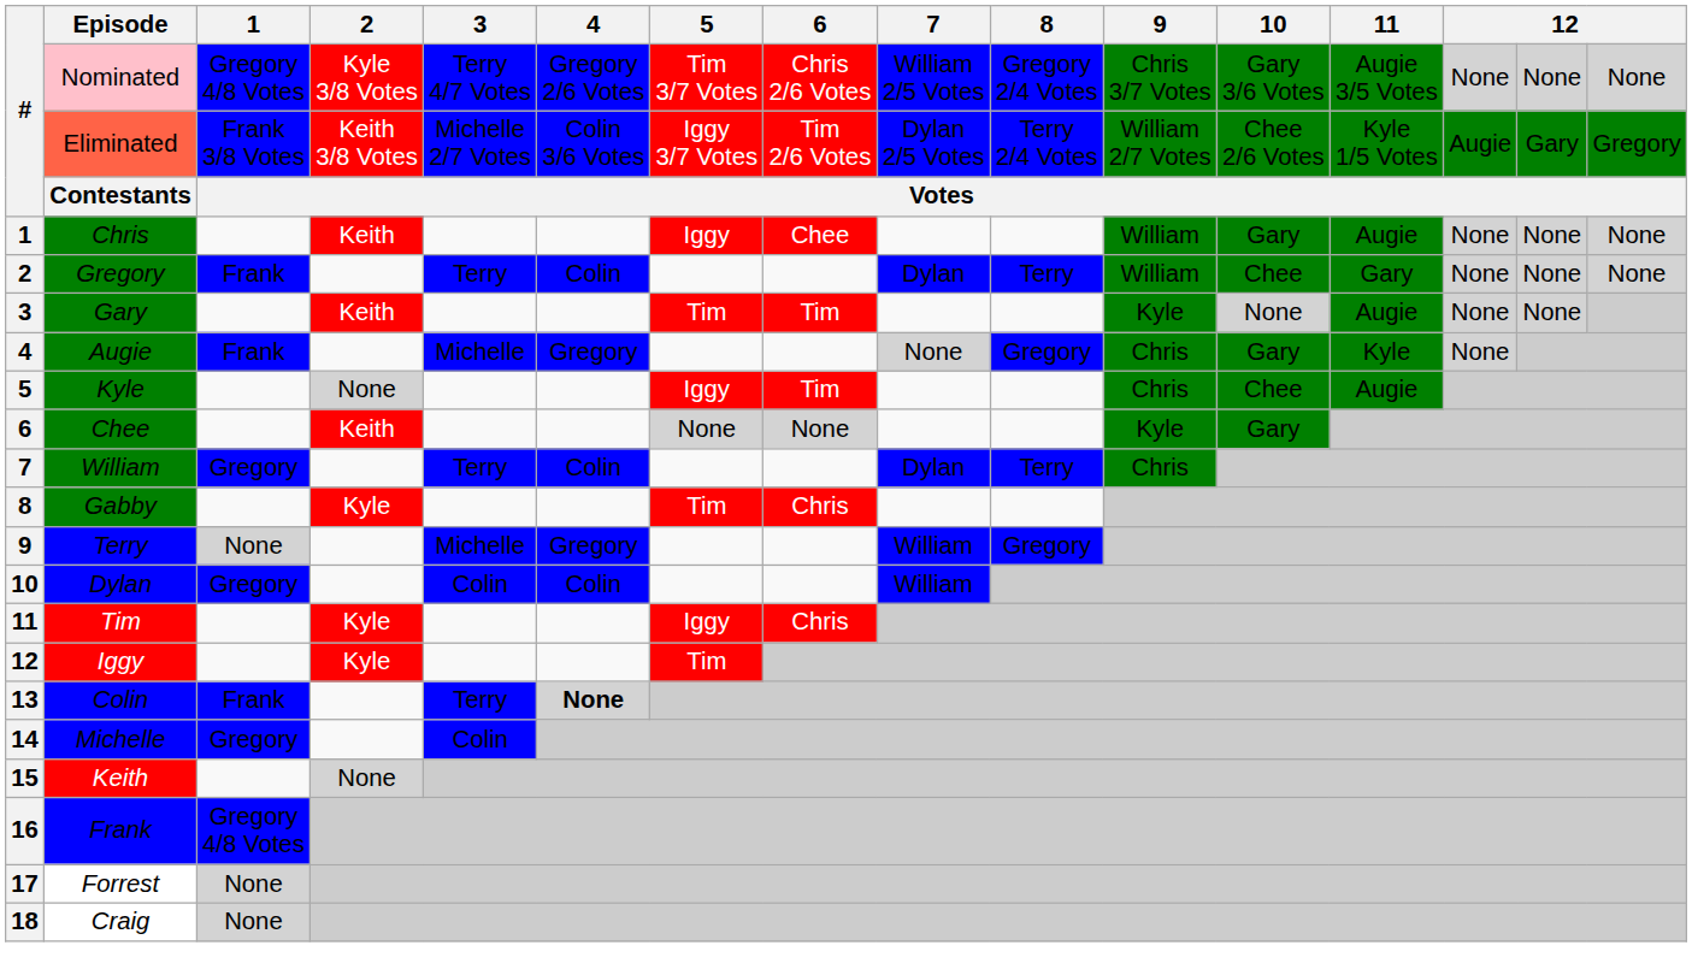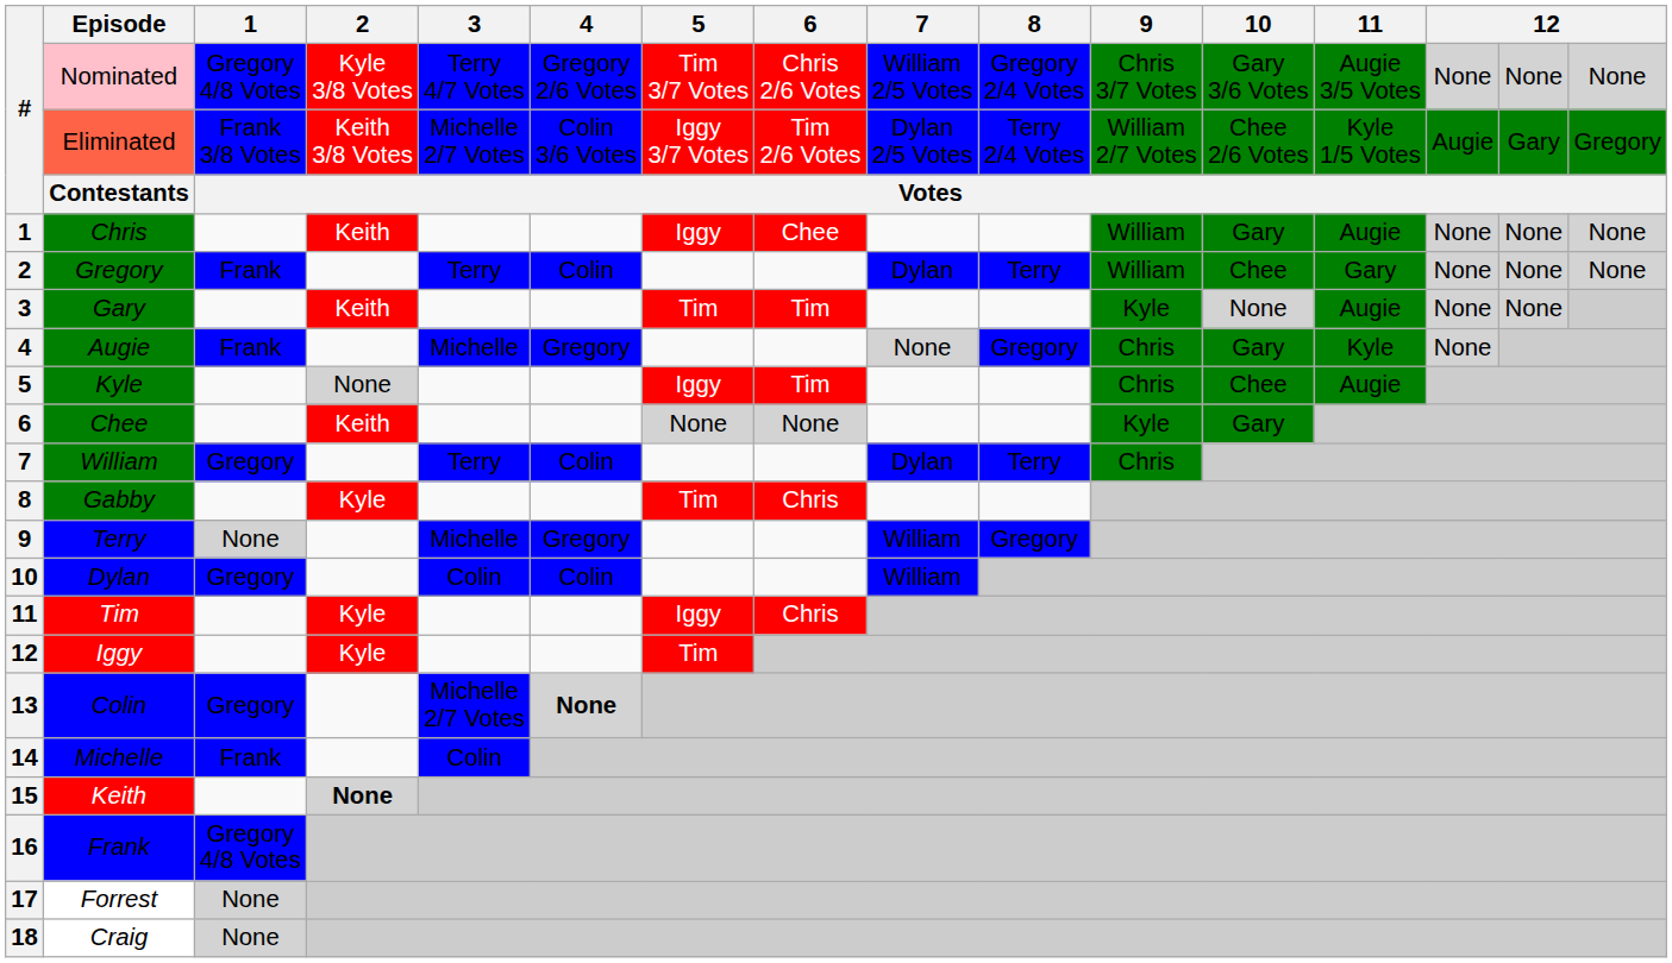 <table class="wikitable" style="text-align:center">
 <tr>
 <th rowspan="4">#</th>
 <th>Episode</th>
 <th>1</th>
 <th>2</th>
 <th>3</th>
 <th>4</th>
 <th>5</th>
 <th>6</th>
 <th>7</th>
 <th>8</th>
 <th>9</th>
 <th>10</th>
 <th>11</th>
 <th colspan="3">12</th>
 </tr>
 <tr>
 <td bgcolor="pink">Nominated</td>
 <td bgcolor="blue"><span>Gregory<br>4/8 Votes</span></td>
 <td style="background-color:red; color:white;">Kyle<br>3/8 Votes</td>
 <td bgcolor="blue"><span>Terry<br>4/7 Votes</span></td>
 <td bgcolor="blue"><span>Gregory<br>2/6 Votes</span></td>
 <td style="background-color:red; color:white;">Tim<br>3/7 Votes</td>
 <td style="background-color:red; color:white;">Chris<br>2/6 Votes</td>
 <td bgcolor="blue"><span>William<br>2/5 Votes</span></td>
 <td bgcolor="blue"><span>Gregory<br>2/4 Votes</span></td>
 <td bgcolor="green"><span>Chris<br>3/7 Votes</span></td>
 <td bgcolor="green"><span>Gary<br>3/6 Votes</span></td>
 <td bgcolor="green"><span>Augie<br>3/5 Votes</span></td>
 <td bgcolor="lightgrey"><span>None</span></td>
 <td bgcolor="lightgrey"><span>None</span></td>
 <td bgcolor="lightgrey"><span>None</span></td>
 </tr>
 <tr>
 <td bgcolor="tomato">Eliminated</td>
 <td bgcolor="blue"><span>Frank<br>3/8 Votes</span></td>
 <td style="background-color:red; color:white;">Keith<br>3/8 Votes</td>
 <td bgcolor="blue"><span>Michelle<br>2/7 Votes</span></td>
 <td bgcolor="blue"><span>Colin<br>3/6 Votes</span></td>
 <td style="background-color:red; color:white;">Iggy<br>3/7 Votes</td>
 <td style="background-color:red; color:white;">Tim<br>2/6 Votes</td>
 <td bgcolor="blue"><span>Dylan<br>2/5 Votes</span></td>
 <td bgcolor="blue"><span>Terry<br>2/4 Votes</span></td>
 <td bgcolor="green"><span>William<br>2/7 Votes</span></td>
 <td bgcolor="green"><span>Chee<br>2/6 Votes</span></td>
 <td bgcolor="green"><span>Kyle<br>1/5 Votes</span></td>
 <td bgcolor="green"><span>Augie</span></td>
 <td bgcolor="green"><span>Gary</span></td>
 <td bgcolor="green"><span>Gregory</span></td>
 </tr>
 <tr>
 <th>Contestants</th>
 <th colspan="14">Votes</th>
 </tr>
 <tr>
 <th>1</th>
 <td bgcolor="green"><span><em>Chris</em></span></td>
 <td></td>
 <td style="background-color:red; color:white;">Keith</td>
 <td></td>
 <td></td>
 <td style="background-color:red; color:white;">Iggy</td>
 <td style="background-color:red; color:white;">Chee</td>
 <td></td>
 <td></td>
 <td bgcolor="green"><span>William</span></td>
 <td bgcolor="green"><span>Gary</span></td>
 <td bgcolor="green"><span>Augie</span></td>
 <td bgcolor="lightgray"><span>None</span></td>
 <td bgcolor="lightgray"><span>None</span></td>
 <td bgcolor="lightgray"><span>None</span></td>
 </tr>
 <tr>
 <th>2</th>
 <td bgcolor="green"><span><em>Gregory</em></span></td>
 <td bgcolor="blue"><span>Frank</span></td>
 <td></td>
 <td bgcolor="blue"><span>Terry</span></td>
 <td bgcolor="blue"><span>Colin</span></td>
 <td></td>
 <td></td>
 <td bgcolor="blue"><span>Dylan</span></td>
 <td bgcolor="blue"><span>Terry</span></td>
 <td bgcolor="green"><span>William</span></td>
 <td bgcolor="green"><span>Chee</span></td>
 <td bgcolor="green"><span>Gary</span></td>
 <td bgcolor="lightgray"><span>None</span></td>
 <td bgcolor="lightgray"><span>None</span></td>
 <td bgcolor="lightgray"><span>None</span></td>
 </tr>
 <tr>
 <th>3</th>
 <td bgcolor="green"><span><em>Gary</em></span></td>
 <td></td>
 <td style="background-color:red; color:white;">Keith</td>
 <td></td>
 <td></td>
 <td style="background-color:red; color:white;">Tim</td>
 <td style="background-color:red; color:white;">Tim</td>
 <td></td>
 <td></td>
 <td bgcolor="green"><span>Kyle</span></td>
 <td bgcolor="lightgray"><span>None</span></td>
 <td bgcolor="green"><span>Augie</span></td>
 <td bgcolor="lightgray"><span>None</span></td>
 <td bgcolor="lightgray"><span>None</span></td>
 <td bgcolor="#CCCCCC"></td>
 </tr>
 <tr>
 <th>4</th>
 <td bgcolor="green"><span><em>Augie</em></span></td>
 <td bgcolor="blue"><span>Frank</span></td>
 <td></td>
 <td bgcolor="blue"><span>Michelle</span></td>
 <td bgcolor="blue"><span>Gregory</span></td>
 <td></td>
 <td></td>
 <td bgcolor="lightgray"><span>None</span></td>
 <td bgcolor="blue"><span>Gregory</span></td>
 <td bgcolor="green"><span>Chris</span></td>
 <td bgcolor="green"><span>Gary</span></td>
 <td bgcolor="green"><span>Kyle</span></td>
 <td bgcolor="lightgray"><span>None</span></td>
 <td colspan="2" bgcolor="#CCCCCC"></td>
 </tr>
 <tr>
 <th>5</th>
 <td bgcolor="green"><span><em>Kyle</em></span></td>
 <td></td>
 <td bgcolor="lightgray"><span>None</span></td>
 <td></td>
 <td></td>
 <td style="background-color:red; color:white;">Iggy</td>
 <td style="background-color:red; color:white;">Tim</td>
 <td></td>
 <td></td>
 <td bgcolor="green"><span>Chris</span></td>
 <td bgcolor="green"><span>Chee</span></td>
 <td bgcolor="green"><span>Augie</span></td>
 <td colspan="3" bgcolor="#CCCCCC"></td>
 </tr>
 <tr>
 <th>6</th>
 <td bgcolor="green"><span><em>Chee</em></span></td>
 <td></td>
 <td style="background-color:red; color:white;">Keith</td>
 <td></td>
 <td></td>
 <td bgcolor="lightgray"><span>None</span></td>
 <td bgcolor="lightgray"><span>None</span></td>
 <td></td>
 <td></td>
 <td bgcolor="green"><span>Kyle</span></td>
 <td bgcolor="green"><span>Gary</span></td>
 <td colspan="4" bgcolor="#CCCCCC"></td>
 </tr>
 <tr>
 <th>7</th>
 <td bgcolor="green"><span><em>William</em></span></td>
 <td bgcolor="blue"><span>Gregory</span></td>
 <td></td>
 <td bgcolor="blue"><span>Terry</span></td>
 <td bgcolor="blue"><span>Colin</span></td>
 <td></td>
 <td></td>
 <td bgcolor="blue"><span>Dylan</span></td>
 <td bgcolor="blue"><span>Terry</span></td>
 <td bgcolor="green"><span>Chris</span></td>
 <td colspan="5" bgcolor="#CCCCCC"></td>
 </tr>
 <tr>
 <th>8</th>
 <td bgcolor="green"><span><em>Gabby</em></span></td>
 <td></td>
 <td style="background-color:red; color:white;">Kyle</td>
 <td></td>
 <td></td>
 <td style="background-color:red; color:white;">Tim</td>
 <td style="background-color:red; color:white;">Chris</td>
 <td></td>
 <td></td>
 <td colspan="6" bgcolor="#CCCCCC"></td>
 </tr>
 <tr>
 <th>9</th>
 <td bgcolor="blue"><span><em>Terry</em></span></td>
 <td bgcolor="lightgray"><span>None</span></td>
 <td></td>
 <td bgcolor="blue"><span>Michelle</span></td>
 <td bgcolor="blue"><span>Gregory</span></td>
 <td></td>
 <td></td>
 <td bgcolor="blue"><span>William</span></td>
 <td bgcolor="blue"><span>Gregory</span></td>
 <td colspan="6" bgcolor="#CCCCCC"></td>
 </tr>
 <tr>
 <th>10</th>
 <td bgcolor="blue"><span><em>Dylan</em></span></td>
 <td bgcolor="blue"><span>Gregory</span></td>
 <td></td>
 <td bgcolor="blue"><span>Colin</span></td>
 <td bgcolor="blue"><span>Colin</span></td>
 <td></td>
 <td></td>
 <td bgcolor="blue"><span>William</span></td>
 <td colspan="7" bgcolor="#CCCCCC"></td>
 </tr>
 <tr>
 <th>11</th>
 <td style="background-color:red; color:white;"><em>Tim</em></td>
 <td></td>
 <td style="background-color:red; color:white;">Kyle</td>
 <td></td>
 <td></td>
 <td style="background-color:red; color:white;">Iggy</td>
 <td style="background-color:red; color:white;">Chris</td>
 <td colspan="8" bgcolor="#CCCCCC"></td>
 </tr>
 <tr>
 <th>12</th>
 <td style="background-color:red; color:white;"><em>Iggy</em></td>
 <td></td>
 <td style="background-color:red; color:white;">Kyle</td>
 <td></td>
 <td></td>
 <td style="background-color:red; color:white;">Tim</td>
 <td colspan="9" bgcolor="#CCCCCC"></td>
 </tr>
 <tr>
 <th>13</th>
 <td bgcolor="blue"><span><em>Colin</em></span></td>
-<td bgcolor="blue"><span>Frank</span></td>
+<td bgcolor="blue"><span>Gregory</span></td>
 <td></td>
-<td bgcolor="blue"><span>Terry</span></td>
+<td bgcolor="blue"><span>Michelle<br>2/7 Votes</span></td>
 <td bgcolor="lightgray"><strong><span>None</span></strong></td>
 <td colspan="10" bgcolor="#CCCCCC"></td>
 </tr>
 <tr>
 <th>14</th>
 <td bgcolor="blue"><span><em>Michelle</em></span></td>
-<td bgcolor="blue"><span>Gregory</span></td>
+<td bgcolor="blue"><span>Frank</span></td>
 <td></td>
 <td bgcolor="blue"><span>Colin</span></td>
 <td colspan="11" bgcolor="#CCCCCC"></td>
 </tr>
 <tr>
 <th>15</th>
 <td style="background-color:red; color:white;"><em>Keith</em></td>
 <td></td>
-<td bgcolor="lightgray"><span>None</span></td>
+<td bgcolor="lightgray"><strong><span>None</span></strong></td>
 <td colspan="12" bgcolor="#CCCCCC"></td>
 </tr>
 <tr>
 <th>16</th>
 <td bgcolor="blue"><span><em>Frank</em></span></td>
 <td bgcolor="blue"><span>Gregory<br>4/8 Votes</span></td>
 <td colspan="13" bgcolor="#CCCCCC"></td>
 </tr>
 <tr>
 <th>17</th>
 <td bgcolor="white"><span><em>Forrest</em></span></td>
 <td bgcolor="lightgray"><span>None</span></td>
 <td colspan="13" bgcolor="#CCCCCC"></td>
 </tr>
 <tr>
 <th>18</th>
 <td bgcolor="white"><span><em>Craig</em></span></td>
 <td bgcolor="lightgray"><span>None</span></td>
 <td colspan="13" bgcolor="#CCCCCC"></td>
 </tr>
 </table>
